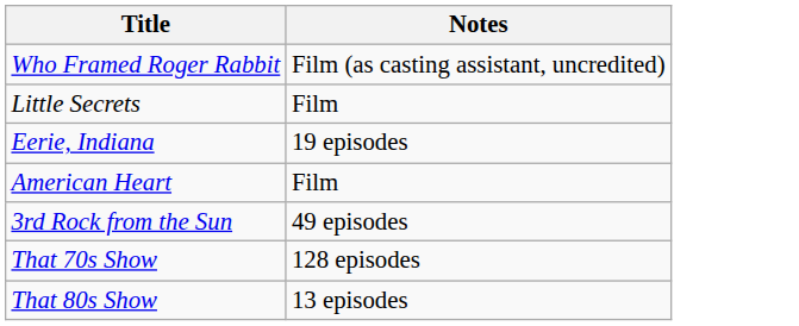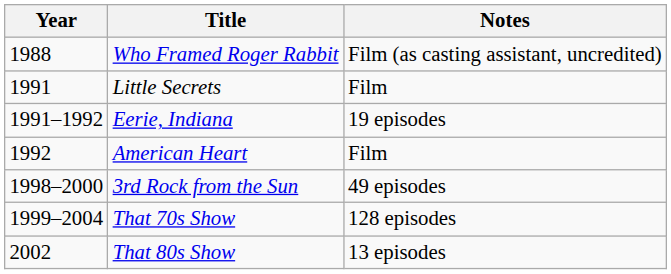 <table class="wikitable sortable">
 <tr>
+<th>Year</th>
 <th>Title</th>
 <th>Notes</th>
 </tr>
 <tr>
+<td>1988</td>
 <td><em><a href='#'>Who Framed Roger Rabbit</a></em></td>
 <td>Film (as casting assistant, uncredited)</td>
 </tr>
 <tr>
+<td>1991</td>
 <td><em>Little Secrets</em></td>
 <td>Film</td>
 </tr>
 <tr>
+<td>1991–1992</td>
 <td><em><a href='#'>Eerie, Indiana</a></em></td>
 <td>19 episodes</td>
 </tr>
 <tr>
+<td>1992</td>
 <td><em><a href='#'>American Heart</a></em></td>
 <td>Film</td>
 </tr>
 <tr>
+<td>1998–2000</td>
 <td><em><a href='#'>3rd Rock from the Sun</a></em></td>
 <td>49 episodes</td>
 </tr>
 <tr>
+<td>1999–2004</td>
 <td><em><a href='#'>That 70s Show</a></em></td>
 <td>128 episodes</td>
 </tr>
 <tr>
+<td>2002</td>
 <td><em><a href='#'>That 80s Show</a></em></td>
 <td>13 episodes</td>
 </tr>
 </table>
